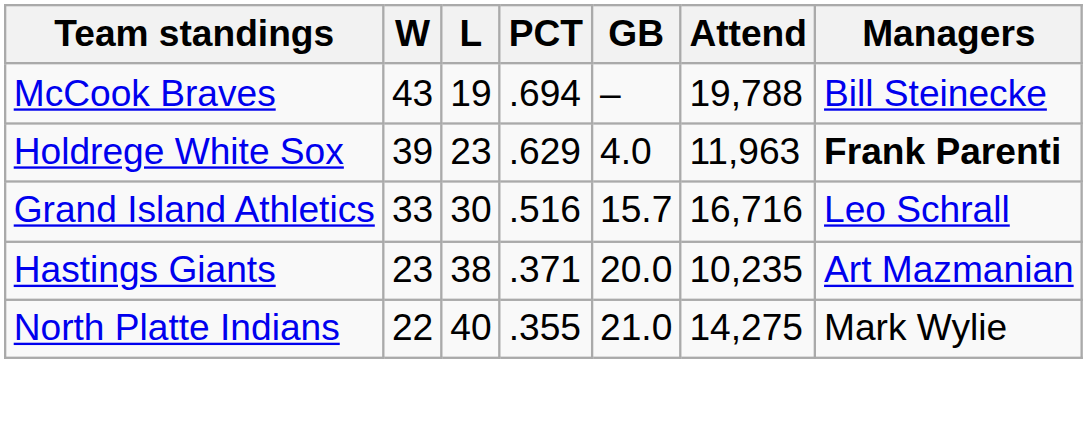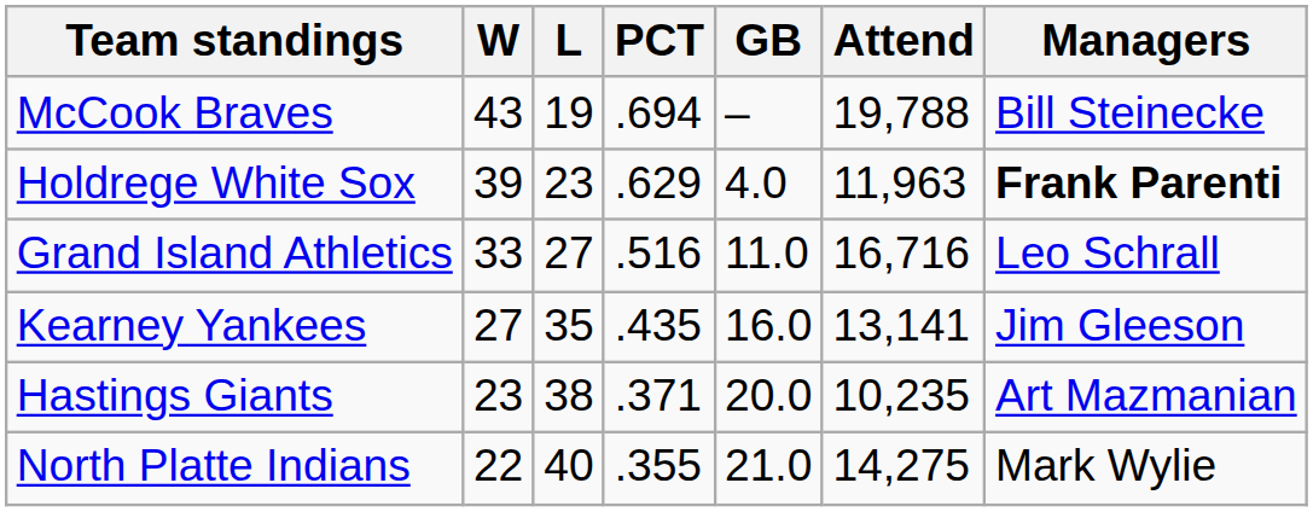 <table class="wikitable">
 <tr>
 <th>Team standings</th>
 <th>W</th>
 <th>L</th>
 <th>PCT</th>
 <th>GB</th>
 <th>Attend</th>
 <th>Managers</th>
 </tr>
 <tr>
 <td><a href='#'>McCook Braves</a></td>
 <td>43</td>
 <td>19</td>
 <td>.694</td>
 <td>–</td>
 <td>19,788</td>
 <td><a href='#'>Bill Steinecke</a></td>
 </tr>
 <tr>
 <td><a href='#'>Holdrege White Sox</a></td>
 <td>39</td>
 <td>23</td>
 <td>.629</td>
 <td>4.0</td>
 <td>11,963</td>
 <td><strong>Frank Parenti</strong></td>
 </tr>
 <tr>
 <td><a href='#'>Grand Island Athletics</a></td>
 <td>33</td>
-<td>30</td>
+<td>27</td>
 <td>.516</td>
-<td>15.7</td>
+<td>11.0</td>
 <td>16,716</td>
 <td><a href='#'>Leo Schrall</a></td>
+</tr>
+<tr>
+<td><a href='#'>Kearney Yankees</a></td>
+<td>27</td>
+<td>35</td>
+<td>.435</td>
+<td>16.0</td>
+<td>13,141</td>
+<td><a href='#'>Jim Gleeson</a></td>
 </tr>
 <tr>
 <td><a href='#'>Hastings Giants</a></td>
 <td>23</td>
 <td>38</td>
 <td>.371</td>
 <td>20.0</td>
 <td>10,235</td>
 <td><a href='#'>Art Mazmanian</a></td>
 </tr>
 <tr>
 <td><a href='#'>North Platte Indians</a></td>
 <td>22</td>
 <td>40</td>
 <td>.355</td>
 <td>21.0</td>
 <td>14,275</td>
 <td>Mark Wylie</td>
 </tr>
 </table>
